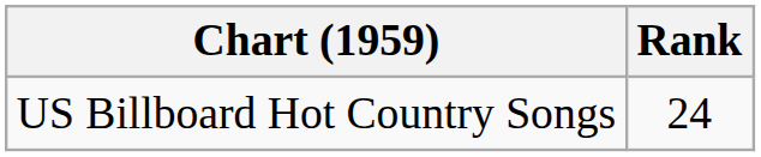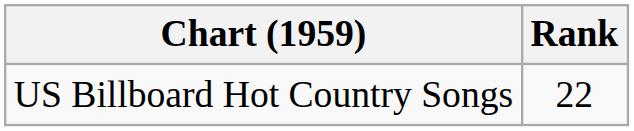 <table class="wikitable">
 <tr>
 <th>Chart (1959)</th>
 <th style="text-align:center;">Rank</th>
 </tr>
 <tr>
 <td>US Billboard Hot Country Songs</td>
-<td align="center">24</td>
+<td align="center">22</td>
 </tr>
 </table>
